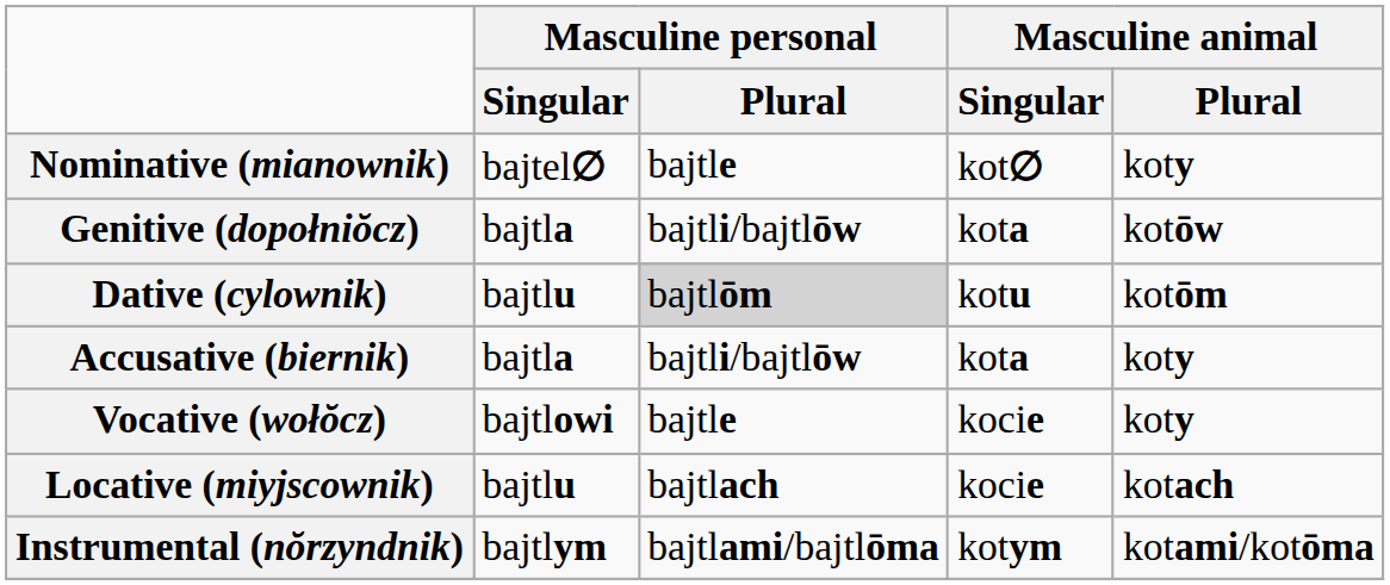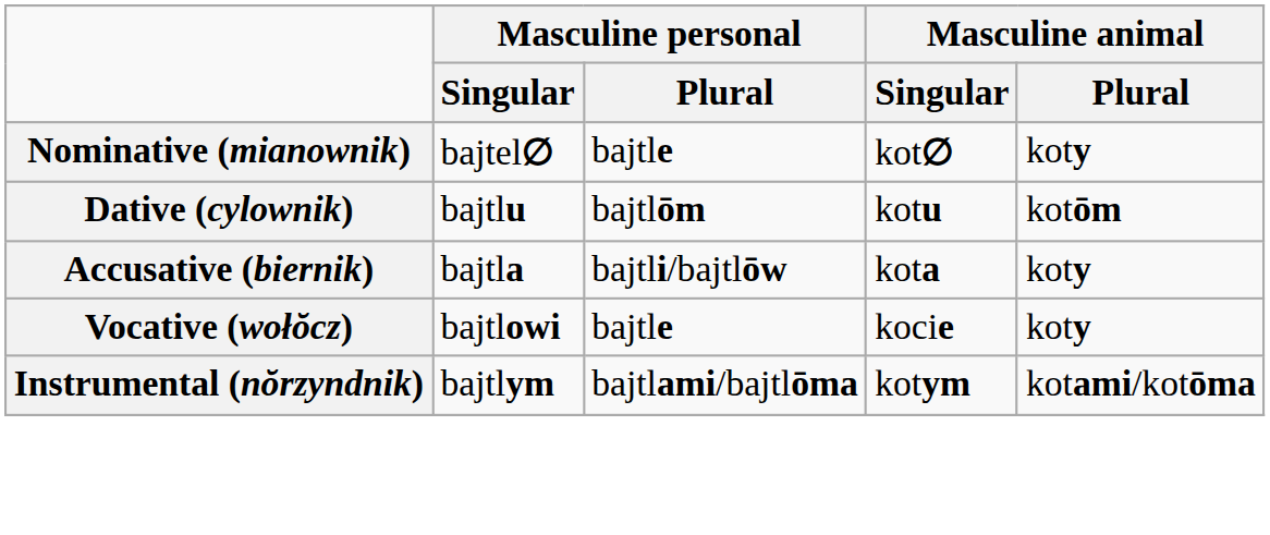 <table class="wikitable">
 <tr>
 <td rowspan="2"></td>
 <th colspan="2">Masculine personal</th>
 <th colspan="2">Masculine animal</th>
 </tr>
 <tr>
 <th>Singular</th>
 <th>Plural</th>
 <th>Singular</th>
 <th>Plural</th>
 </tr>
 <tr>
 <th>Nominative (<em>mianownik</em>)</th>
 <td>bajtel<strong>∅</strong></td>
 <td>bajtl<strong>e</strong></td>
 <td>kot<strong>∅</strong></td>
 <td>kot<strong>y</strong></td>
 </tr>
 <tr>
-<th>Genitive (<em>dopołniŏcz</em>)</th>
-<td>bajtl<strong>a</strong></td>
-<td>bajtl<strong>i</strong>/bajtl<strong>ōw</strong></td>
-<td>kot<strong>a</strong></td>
-<td>kot<strong>ōw</strong></td>
-</tr>
-<tr>
 <th>Dative (<em>cylownik</em>)</th>
 <td>bajtl<strong>u</strong></td>
-<td style="background: lightgrey;">bajtl<strong>ōm</strong></td>
+<td>bajtl<strong>ōm</strong></td>
 <td>kot<strong>u</strong></td>
 <td>kot<strong>ōm</strong></td>
 </tr>
 <tr>
 <th>Accusative (<em>biernik</em>)</th>
 <td>bajtl<strong>a</strong></td>
 <td>bajtl<strong>i</strong>/bajtl<strong>ōw</strong></td>
 <td>kot<strong>a</strong></td>
 <td>kot<strong>y</strong></td>
 </tr>
 <tr>
 <th>Vocative (<em>wołŏcz</em>)</th>
 <td>bajtl<strong>owi</strong></td>
 <td>bajtl<strong>e</strong></td>
 <td>koci<strong>e</strong></td>
 <td>kot<strong>y</strong></td>
 </tr>
 <tr>
-<th>Locative (<em>miyjscownik</em>)</th>
-<td>bajtl<strong>u</strong></td>
-<td>bajtl<strong>ach</strong></td>
-<td>koci<strong>e</strong></td>
-<td>kot<strong>ach</strong></td>
-</tr>
-<tr>
 <th>Instrumental (<em>nŏrzyndnik</em>)</th>
 <td>bajtl<strong>ym</strong></td>
 <td>bajtl<strong>ami</strong>/bajtl<strong>ōma</strong></td>
 <td>kot<strong>ym</strong></td>
 <td>kot<strong>ami</strong>/kot<strong>ōma</strong></td>
 </tr>
 <tr>
 </tr>
 </table>
